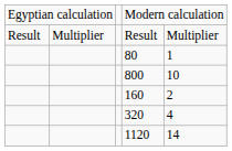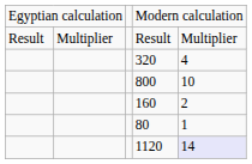 <table class="wikitable">
 <tr>
 <td colspan=2>Egyptian calculation</td>
 <td></td>
 <td colspan=2>Modern calculation</td>
 </tr>
 <tr>
 <td>Result</td>
 <td>Multiplier</td>
 <td></td>
 <td>Result</td>
 <td>Multiplier</td>
 </tr>
 <tr>
 <td></td>
 <td></td>
 <td></td>
-<td>80</td>
-<td>1</td>
+<td>320</td>
+<td>4</td>
 </tr>
 <tr>
 <td></td>
 <td></td>
 <td></td>
 <td>800</td>
 <td>10</td>
 </tr>
 <tr>
 <td></td>
 <td></td>
 <td></td>
 <td>160</td>
 <td>2</td>
 </tr>
 <tr>
 <td></td>
 <td></td>
 <td></td>
-<td>320</td>
-<td>4</td>
+<td>80</td>
+<td>1</td>
 </tr>
 <tr>
 <td></td>
 <td></td>
 <td></td>
 <td>1120</td>
-<td>14</td>
+<td style="background: lavender;">14</td>
 </tr>
 </table>
